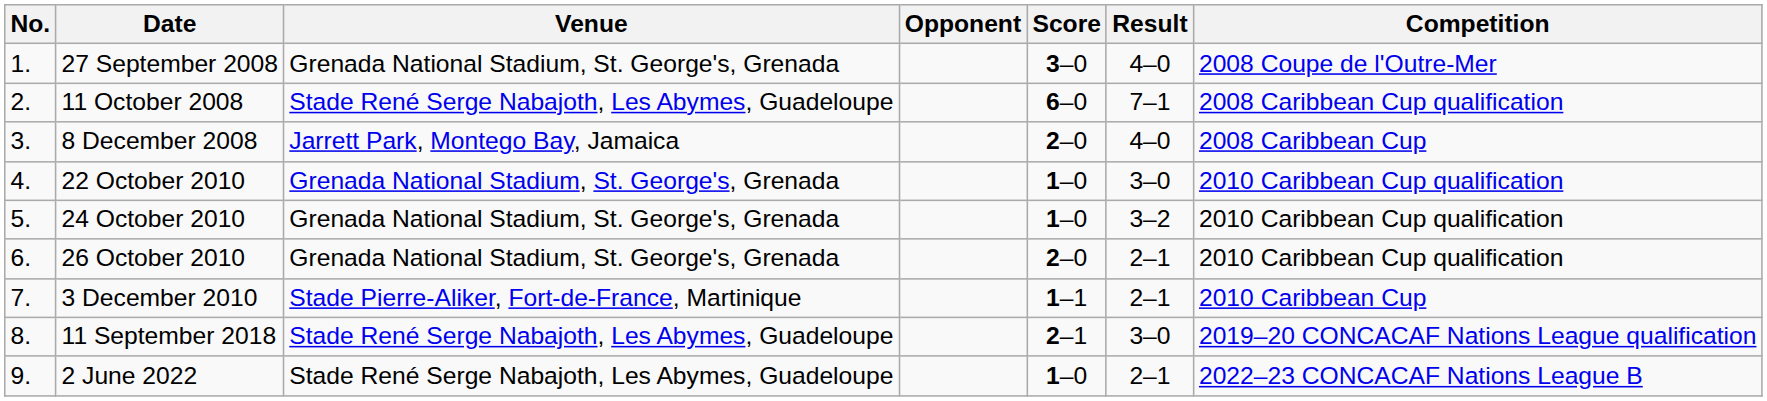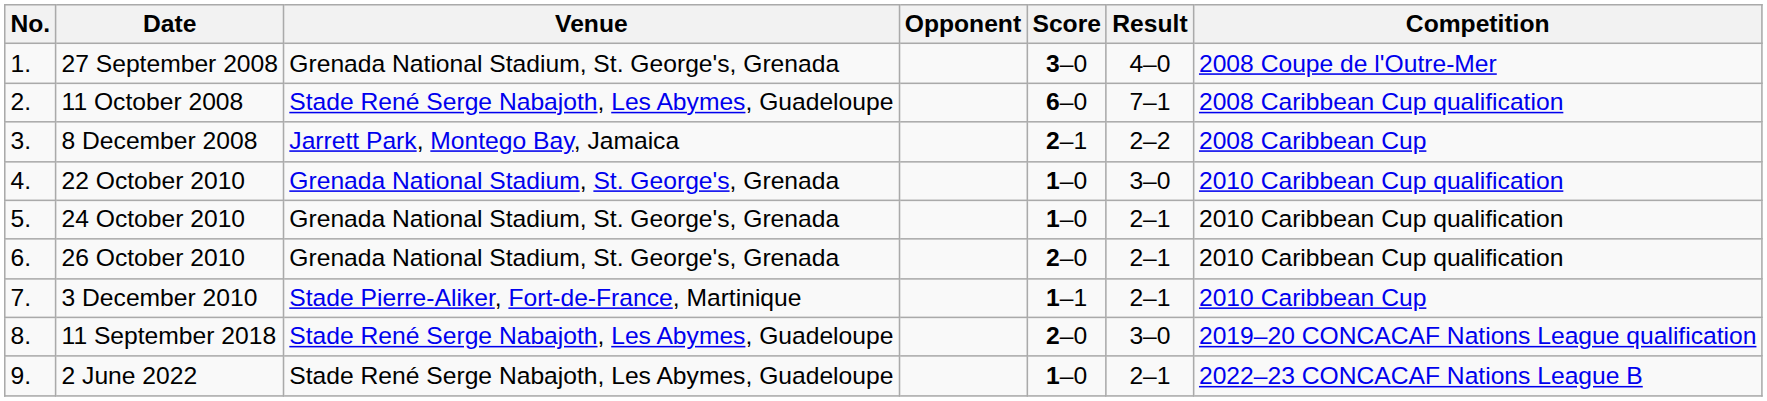 <table class="wikitable">
 <tr>
 <th>No.</th>
 <th>Date</th>
 <th>Venue</th>
 <th>Opponent</th>
 <th>Score</th>
 <th>Result</th>
 <th>Competition</th>
 </tr>
 <tr>
 <td>1.</td>
 <td>27 September 2008</td>
 <td>Grenada National Stadium, St. George's, Grenada</td>
 <td></td>
 <td align=center><strong>3</strong>–0</td>
 <td align=center>4–0</td>
 <td><a href='#'>2008 Coupe de l'Outre-Mer</a></td>
 </tr>
 <tr>
 <td>2.</td>
 <td>11 October 2008</td>
 <td><a href='#'>Stade René Serge Nabajoth</a>, <a href='#'>Les Abymes</a>, Guadeloupe</td>
 <td></td>
 <td align=center><strong>6</strong>–0</td>
 <td align=center>7–1</td>
 <td><a href='#'>2008 Caribbean Cup qualification</a></td>
 </tr>
 <tr>
 <td>3.</td>
 <td>8 December 2008</td>
 <td><a href='#'>Jarrett Park</a>, <a href='#'>Montego Bay</a>, Jamaica</td>
 <td></td>
-<td align=center><strong>2</strong>–0</td>
-<td align=center>4–0</td>
+<td align=center><strong>2</strong>–1</td>
+<td align=center>2–2</td>
 <td><a href='#'>2008 Caribbean Cup</a></td>
 </tr>
 <tr>
 <td>4.</td>
 <td>22 October 2010</td>
 <td><a href='#'>Grenada National Stadium</a>, <a href='#'>St. George's</a>, Grenada</td>
 <td></td>
 <td align=center><strong>1</strong>–0</td>
 <td align=center>3–0</td>
 <td><a href='#'>2010 Caribbean Cup qualification</a></td>
 </tr>
 <tr>
 <td>5.</td>
 <td>24 October 2010</td>
 <td>Grenada National Stadium, St. George's, Grenada</td>
 <td></td>
 <td align=center><strong>1</strong>–0</td>
-<td align=center>3–2</td>
+<td align=center>2–1</td>
 <td>2010 Caribbean Cup qualification</td>
 </tr>
 <tr>
 <td>6.</td>
 <td>26 October 2010</td>
 <td>Grenada National Stadium, St. George's, Grenada</td>
 <td></td>
 <td align=center><strong>2</strong>–0</td>
 <td align=center>2–1</td>
 <td>2010 Caribbean Cup qualification</td>
 </tr>
 <tr>
 <td>7.</td>
 <td>3 December 2010</td>
 <td><a href='#'>Stade Pierre-Aliker</a>, <a href='#'>Fort-de-France</a>, Martinique</td>
 <td></td>
 <td align=center><strong>1</strong>–1</td>
 <td align=center>2–1</td>
 <td><a href='#'>2010 Caribbean Cup</a></td>
 </tr>
 <tr>
 <td>8.</td>
 <td>11 September 2018</td>
 <td><a href='#'>Stade René Serge Nabajoth</a>, <a href='#'>Les Abymes</a>, Guadeloupe</td>
 <td></td>
-<td align=center><strong>2</strong>–1</td>
+<td align=center><strong>2</strong>–0</td>
 <td align=center>3–0</td>
 <td><a href='#'>2019–20 CONCACAF Nations League qualification</a></td>
 </tr>
 <tr>
 <td>9.</td>
 <td>2 June 2022</td>
 <td>Stade René Serge Nabajoth, Les Abymes, Guadeloupe</td>
 <td></td>
 <td align=center><strong>1</strong>–0</td>
 <td align=center>2–1</td>
 <td><a href='#'>2022–23 CONCACAF Nations League B</a></td>
 </tr>
 </table>
